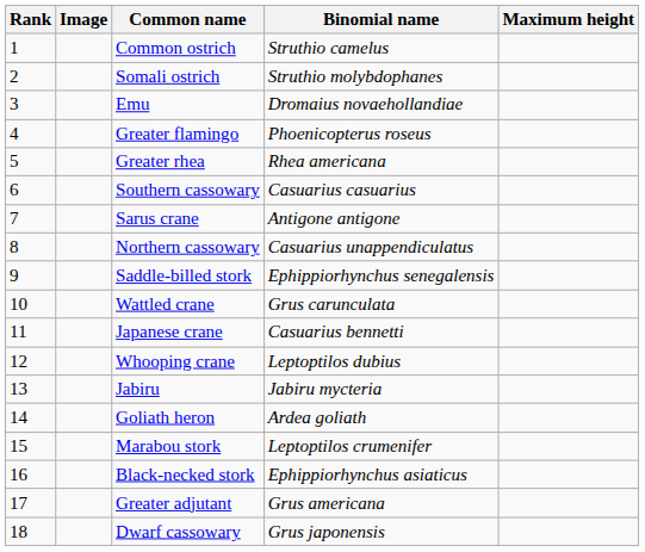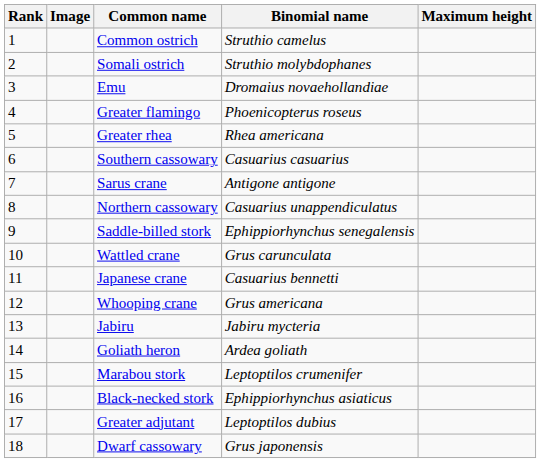 <table class="wikitable">
 <tr>
 <th>Rank</th>
 <th>Image</th>
 <th>Common name</th>
 <th>Binomial name</th>
 <th>Maximum height</th>
 </tr>
 <tr>
 <td>1</td>
 <td></td>
 <td><a href='#'>Common ostrich</a></td>
 <td><em>Struthio camelus</em></td>
 <td></td>
 </tr>
 <tr>
 <td>2</td>
 <td></td>
 <td><a href='#'>Somali ostrich</a></td>
 <td><em>Struthio molybdophanes</em></td>
 <td></td>
 </tr>
 <tr>
 <td>3</td>
 <td></td>
 <td><a href='#'>Emu</a></td>
 <td><em>Dromaius novaehollandiae</em></td>
 <td></td>
 </tr>
 <tr>
 <td>4</td>
 <td></td>
 <td><a href='#'>Greater flamingo</a></td>
 <td><em>Phoenicopterus roseus</em></td>
 <td></td>
 </tr>
 <tr>
 <td>5</td>
 <td></td>
 <td><a href='#'>Greater rhea</a></td>
 <td><em>Rhea americana</em></td>
 <td></td>
 </tr>
 <tr>
 <td>6</td>
 <td></td>
 <td><a href='#'>Southern cassowary</a></td>
 <td><em>Casuarius casuarius</em></td>
 <td></td>
 </tr>
 <tr>
 <td>7</td>
 <td></td>
 <td><a href='#'>Sarus crane</a></td>
 <td><em>Antigone antigone</em></td>
 <td></td>
 </tr>
 <tr>
 <td>8</td>
 <td></td>
 <td><a href='#'>Northern cassowary</a></td>
 <td><em>Casuarius unappendiculatus</em></td>
 <td></td>
 </tr>
 <tr>
 <td>9</td>
 <td></td>
 <td><a href='#'>Saddle-billed stork</a></td>
 <td><em>Ephippiorhynchus senegalensis</em></td>
 <td></td>
 </tr>
 <tr>
 <td>10</td>
 <td></td>
 <td><a href='#'>Wattled crane</a></td>
 <td><em>Grus carunculata</em></td>
 <td></td>
 </tr>
 <tr>
 <td>11</td>
 <td></td>
 <td><a href='#'>Japanese crane</a></td>
 <td><em>Casuarius bennetti</em></td>
 <td></td>
 </tr>
 <tr>
 <td>12</td>
 <td></td>
 <td><a href='#'>Whooping crane</a></td>
-<td><em>Leptoptilos dubius</em></td>
+<td><em>Grus americana</em></td>
 <td></td>
 </tr>
 <tr>
 <td>13</td>
 <td></td>
 <td><a href='#'>Jabiru</a></td>
 <td><em>Jabiru mycteria</em></td>
 <td></td>
 </tr>
 <tr>
 <td>14</td>
 <td></td>
 <td><a href='#'>Goliath heron</a></td>
 <td><em>Ardea goliath</em></td>
 <td></td>
 </tr>
 <tr>
 <td>15</td>
 <td></td>
 <td><a href='#'>Marabou stork</a></td>
 <td><em>Leptoptilos crumenifer</em></td>
 <td></td>
 </tr>
 <tr>
 <td>16</td>
 <td></td>
 <td><a href='#'>Black-necked stork</a></td>
 <td><em>Ephippiorhynchus asiaticus</em></td>
 <td></td>
 </tr>
 <tr>
 <td>17</td>
 <td></td>
 <td><a href='#'>Greater adjutant</a></td>
-<td><em>Grus americana</em></td>
+<td><em>Leptoptilos dubius</em></td>
 <td></td>
 </tr>
 <tr>
 <td>18</td>
 <td></td>
 <td><a href='#'>Dwarf cassowary</a></td>
 <td><em>Grus japonensis</em></td>
 <td></td>
 </tr>
 </table>
